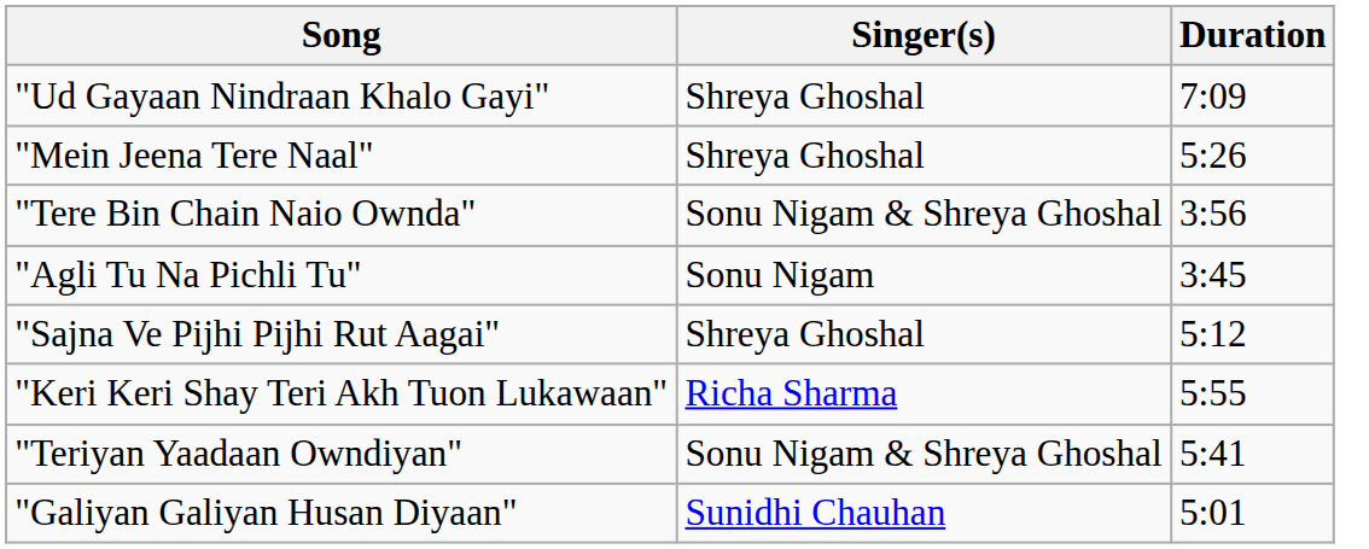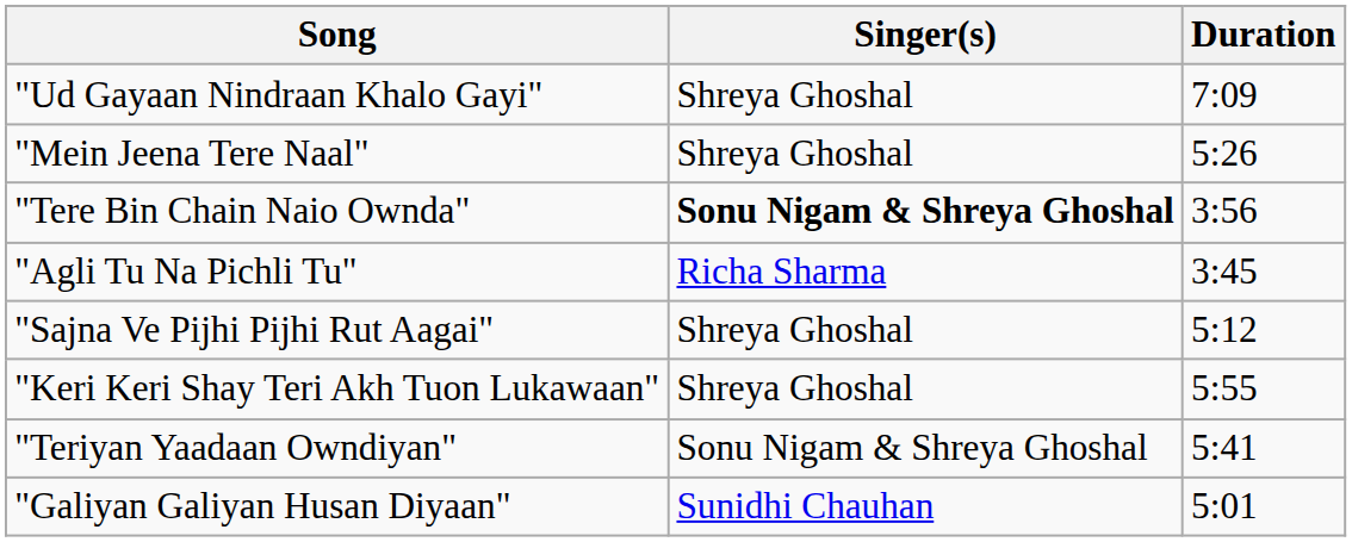 <table class=wikitable>
 <tr>
 <th>Song</th>
 <th>Singer(s)</th>
 <th>Duration</th>
 </tr>
 <tr>
 <td>"Ud Gayaan Nindraan Khalo Gayi"</td>
 <td>Shreya Ghoshal</td>
 <td>7:09</td>
 </tr>
 <tr>
 <td>"Mein Jeena Tere Naal"</td>
 <td>Shreya Ghoshal</td>
 <td>5:26</td>
 </tr>
 <tr>
 <td>"Tere Bin Chain Naio Ownda"</td>
-<td>Sonu Nigam & Shreya Ghoshal</td>
+<td><strong>Sonu Nigam & Shreya Ghoshal</strong></td>
 <td>3:56</td>
 </tr>
 <tr>
 <td>"Agli Tu Na Pichli Tu"</td>
-<td>Sonu Nigam</td>
+<td><a href='#'>Richa Sharma</a></td>
 <td>3:45</td>
 </tr>
 <tr>
 <td>"Sajna Ve Pijhi Pijhi Rut Aagai"</td>
 <td>Shreya Ghoshal</td>
 <td>5:12</td>
 </tr>
 <tr>
 <td>"Keri Keri Shay Teri Akh Tuon Lukawaan"</td>
-<td><a href='#'>Richa Sharma</a></td>
+<td>Shreya Ghoshal</td>
 <td>5:55</td>
 </tr>
 <tr>
 <td>"Teriyan Yaadaan Owndiyan"</td>
 <td>Sonu Nigam & Shreya Ghoshal</td>
 <td>5:41</td>
 </tr>
 <tr>
 <td>"Galiyan Galiyan Husan Diyaan"</td>
 <td><a href='#'>Sunidhi Chauhan</a></td>
 <td>5:01</td>
 </tr>
 </table>
